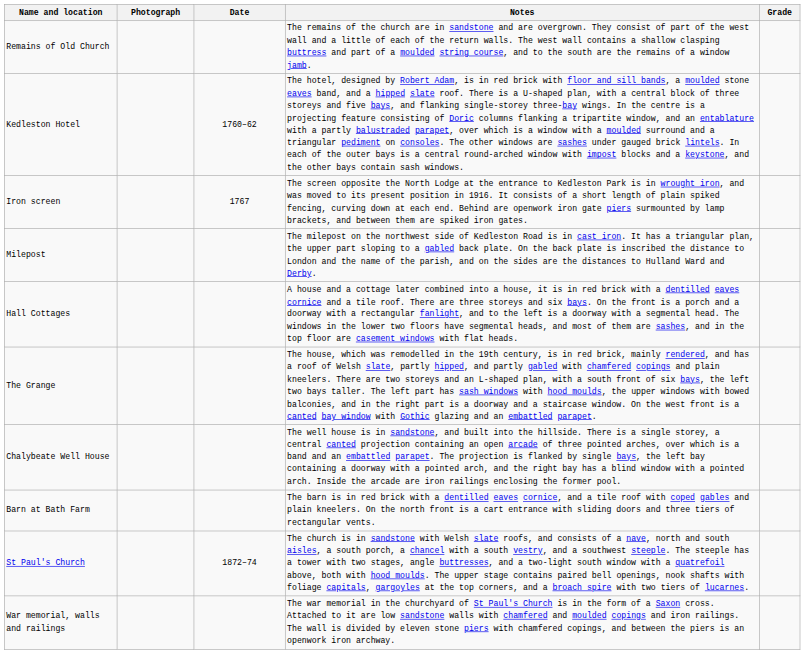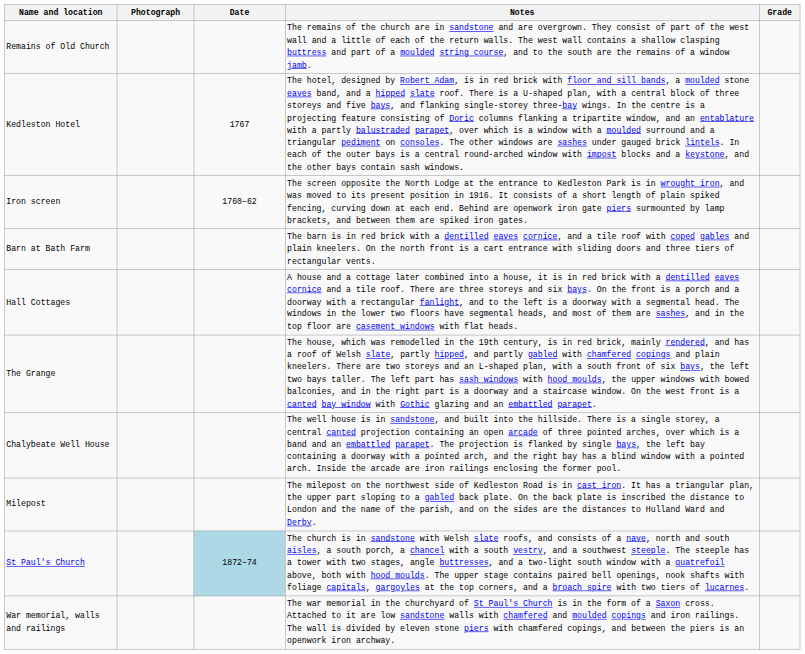 <table class="wikitable sortable plainrowheaders" style="width:100%; border:0; text-align:left; line-height:150%;">
 <tr>
 <th scope="col"  style="width:150px">Name and location</th>
 <th scope="col"  style="width:100px" class="unsortable">Photograph</th>
 <th scope="col"  style="width:120px">Date</th>
 <th scope="col"  style="width:650px" class="unsortable">Notes</th>
 <th scope="col"  style="width:50px">Grade</th>
 </tr>
 <tr>
 <td>Remains of Old Church<br><small></small></td>
 <td></td>
 <td align="center"></td>
 <td>The remains of the church are in <a href='#'>sandstone</a> and are overgrown.  They consist of part of the west wall and a little of each of the return walls. The west wall contains a shallow clasping <a href='#'>buttress</a> and part of a <a href='#'>moulded</a> <a href='#'>string course</a>, and to the south are the remains of a window <a href='#'>jamb</a>.</td>
 <td align="center" ></td>
 </tr>
 <tr>
 <td>Kedleston Hotel<br><small></small></td>
 <td></td>
-<td align="center">1760–62</td>
+<td align="center">1767</td>
 <td>The hotel, designed by <a href='#'>Robert Adam</a>, is in red brick with <a href='#'>floor and sill bands</a>, a <a href='#'>moulded</a> stone <a href='#'>eaves</a> band, and a <a href='#'>hipped</a> <a href='#'>slate</a> roof.  There is a U-shaped plan, with a central block of three storeys and five <a href='#'>bays</a>, and flanking single-storey three-<a href='#'>bay</a> wings.  In the centre is a projecting feature consisting of <a href='#'>Doric</a> columns flanking a tripartite window, and an <a href='#'>entablature</a> with a partly <a href='#'>balustraded</a> <a href='#'>parapet</a>, over which is a window with a <a href='#'>moulded</a> surround and a triangular <a href='#'>pediment</a> on <a href='#'>consoles</a>.  The other windows are <a href='#'>sashes</a> under gauged brick <a href='#'>lintels</a>.  In each of the outer bays is a central round-arched window with <a href='#'>impost</a> blocks and a <a href='#'>keystone</a>, and the other bays contain sash windows.</td>
 <td align="center" ></td>
 </tr>
 <tr>
 <td>Iron screen<br><small></small></td>
 <td></td>
-<td align="center">1767</td>
+<td align="center">1760–62</td>
 <td>The screen opposite the North Lodge at the entrance to Kedleston Park is in <a href='#'>wrought iron</a>, and was moved to its present position in 1916.  It consists of a short length of plain spiked fencing, curving down at each end.  Behind are openwork iron gate <a href='#'>piers</a> surmounted by lamp brackets, and between them are spiked iron gates.</td>
 <td align="center" ></td>
 </tr>
 <tr>
-<td>Milepost<br><small></small></td>
+<td>Barn at Bath Farm<br><small></small></td>
 <td></td>
 <td align="center"></td>
-<td>The milepost on the northwest side of Kedleston Road is in <a href='#'>cast iron</a>.  It has a triangular plan, the upper part sloping to a <a href='#'>gabled</a> back plate.  On the back plate is inscribed the distance to London and the name of the parish, and on the sides are the distances to Hulland Ward and <a href='#'>Derby</a>.</td>
+<td>The barn is in red brick with a <a href='#'>dentilled</a> <a href='#'>eaves</a> <a href='#'>cornice</a>, and a tile roof with <a href='#'>coped</a> <a href='#'>gables</a> and plain kneelers.  On the north front is a cart entrance with sliding doors and three tiers of rectangular vents.</td>
 <td align="center" ></td>
 </tr>
 <tr>
 <td>Hall Cottages<br><small></small></td>
 <td></td>
 <td align="center"></td>
 <td>A house and a cottage later combined into a house, it is in red brick with a <a href='#'>dentilled</a> <a href='#'>eaves</a> <a href='#'>cornice</a> and a tile roof.  There are three storeys and six <a href='#'>bays</a>.  On the front is a porch and a doorway with a rectangular <a href='#'>fanlight</a>, and to the left is a doorway with a segmental head.  The windows in the lower two floors have segmental heads, and most of them are <a href='#'>sashes</a>, and in the top floor are <a href='#'>casement windows</a> with flat heads.</td>
 <td align="center" ></td>
 </tr>
 <tr>
 <td>The Grange<br><small></small></td>
 <td></td>
 <td align="center"></td>
 <td>The house, which was remodelled in the 19th century, is in red brick, mainly <a href='#'>rendered</a>, and has a roof of Welsh <a href='#'>slate</a>, partly <a href='#'>hipped</a>, and partly <a href='#'>gabled</a> with <a href='#'>chamfered</a> <a href='#'>copings</a> and plain kneelers.  There are two storeys and an L-shaped plan, with a south front of six <a href='#'>bays</a>, the left two bays taller.  The left part has <a href='#'>sash windows</a> with <a href='#'>hood moulds</a>, the upper windows with bowed balconies, and in the right part is a doorway and a staircase window.  On the west front is a <a href='#'>canted</a> <a href='#'>bay window</a> with <a href='#'>Gothic</a> glazing and an <a href='#'>embattled</a> <a href='#'>parapet</a>.</td>
 <td align="center" ></td>
 </tr>
 <tr>
 <td>Chalybeate Well House<br><small></small></td>
 <td></td>
 <td align="center"></td>
 <td>The well house is in <a href='#'>sandstone</a>, and built into the hillside.  There is a single storey, a central <a href='#'>canted</a> projection containing an open <a href='#'>arcade</a> of three pointed arches, over which is a band and an <a href='#'>embattled</a> <a href='#'>parapet</a>.  The projection is flanked by single <a href='#'>bays</a>, the left bay containing a doorway with a pointed arch, and the right bay has a blind window with a pointed arch.  Inside the arcade are iron railings enclosing the former pool.</td>
 <td align="center" ></td>
 </tr>
 <tr>
-<td>Barn at Bath Farm<br><small></small></td>
+<td>Milepost<br><small></small></td>
 <td></td>
 <td align="center"></td>
-<td>The barn is in red brick with a <a href='#'>dentilled</a> <a href='#'>eaves</a> <a href='#'>cornice</a>, and a tile roof with <a href='#'>coped</a> <a href='#'>gables</a> and plain kneelers.  On the north front is a cart entrance with sliding doors and three tiers of rectangular vents.</td>
+<td>The milepost on the northwest side of Kedleston Road is in <a href='#'>cast iron</a>.  It has a triangular plan, the upper part sloping to a <a href='#'>gabled</a> back plate.  On the back plate is inscribed the distance to London and the name of the parish, and on the sides are the distances to Hulland Ward and <a href='#'>Derby</a>.</td>
 <td align="center" ></td>
 </tr>
 <tr>
 <td><a href='#'>St Paul's Church</a><br><small></small></td>
 <td></td>
-<td align="center">1872–74</td>
+<td align="center" style="background: lightblue;">1872–74</td>
 <td>The church is in <a href='#'>sandstone</a> with Welsh <a href='#'>slate</a> roofs, and consists of a <a href='#'>nave</a>, north and south <a href='#'>aisles</a>, a south porch, a <a href='#'>chancel</a> with a south <a href='#'>vestry</a>, and a southwest <a href='#'>steeple</a>.  The steeple has a tower with two stages, angle <a href='#'>buttresses</a>, and a two-light south window with a <a href='#'>quatrefoil</a> above, both with <a href='#'>hood moulds</a>.  The upper stage contains paired bell openings, nook shafts with foliage <a href='#'>capitals</a>, <a href='#'>gargoyles</a> at the top corners, and a <a href='#'>broach spire</a> with two tiers of <a href='#'>lucarnes</a>.</td>
 <td align="center" ></td>
 </tr>
 <tr>
 <td>War memorial, walls and railings<br><small></small></td>
 <td></td>
 <td align="center"></td>
 <td>The war memorial in the churchyard of <a href='#'>St Paul's Church</a> is in the form of a <a href='#'>Saxon</a> cross.  Attached to it are low <a href='#'>sandstone</a> walls with <a href='#'>chamfered</a> and <a href='#'>moulded</a> <a href='#'>copings</a> and iron railings.  The wall is divided by eleven stone <a href='#'>piers</a> with chamfered copings, and between the piers is an openwork iron archway.</td>
 <td align="center" ></td>
 </tr>
 <tr>
 </tr>
 </table>
